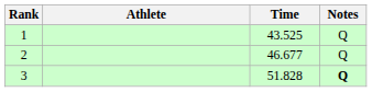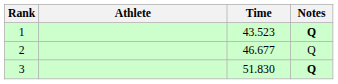 <table class=wikitable style="text-align:center">
 <tr>
 <th width=40>Rank</th>
 <th width=250>Athlete</th>
 <th width=80>Time</th>
 <th width=50>Notes</th>
 </tr>
 <tr bgcolor="ccffcc">
 <td>1</td>
 <td align=left></td>
-<td>43.525</td>
-<td>Q</td>
+<td>43.523</td>
+<td><strong>Q</strong></td>
 </tr>
 <tr bgcolor="ccffcc">
 <td>2</td>
 <td align=left></td>
 <td>46.677</td>
 <td>Q</td>
 </tr>
 <tr bgcolor="ccffcc">
 <td>3</td>
 <td align=left></td>
-<td>51.828</td>
+<td>51.830</td>
 <td><strong>Q</strong></td>
 </tr>
 </table>
